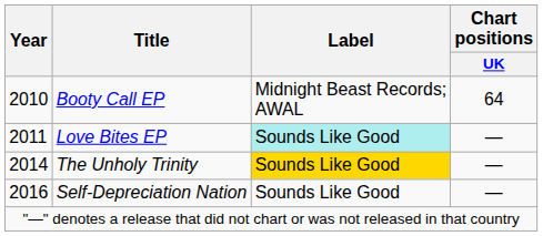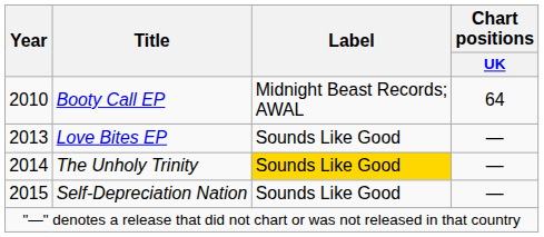 <table class="wikitable">
 <tr>
 <th rowspan="2">Year</th>
 <th rowspan="2">Title</th>
 <th rowspan="2">Label</th>
 <th colspan="1">Chart positions</th>
 </tr>
 <tr>
 <th style="width:3em;font-size:85%"><a href='#'>UK</a></th>
 </tr>
 <tr>
 <td>2010</td>
 <td><em><a href='#'>Booty Call EP</a></em></td>
 <td>Midnight Beast Records;<br>AWAL</td>
 <td style="text-align:center;">64</td>
 </tr>
 <tr>
-<td>2011</td>
+<td>2013</td>
 <td><em><a href='#'>Love Bites EP</a></em></td>
-<td style="background: paleturquoise;">Sounds Like Good</td>
+<td>Sounds Like Good</td>
 <td style="text-align:center;">—</td>
 </tr>
 <tr>
 <td>2014</td>
 <td><em>The Unholy Trinity</em></td>
 <td style="background: gold;">Sounds Like Good</td>
 <td style="text-align:center;">—</td>
 </tr>
 <tr>
-<td>2016</td>
+<td>2015</td>
 <td><em>Self-Depreciation Nation</em></td>
 <td>Sounds Like Good</td>
 <td style="text-align:center;">—</td>
 </tr>
 <tr>
 <td style="text-align:center; font-size:85%;" colspan=5>"—" denotes a release that did not chart or was not released in that country</td>
 </tr>
 </table>
